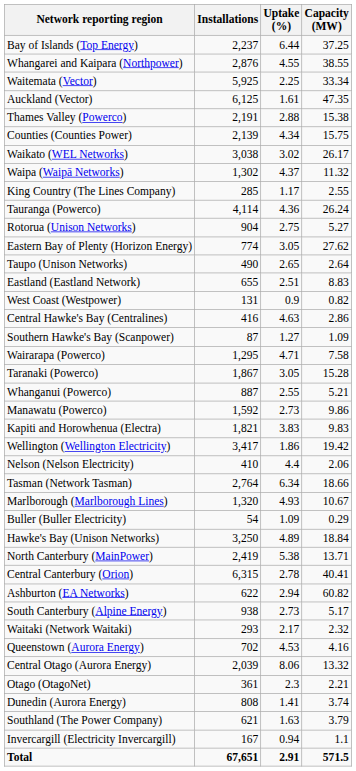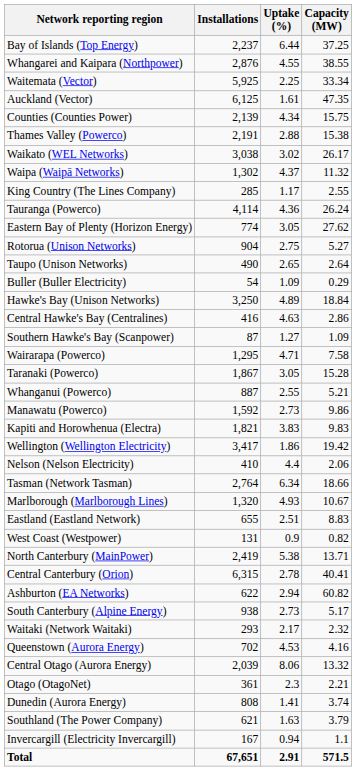 <table class="wikitable sortable" style="text-align:right;">
 <tr>
 <th>Network reporting region</th>
 <th>Installations</th>
 <th>Uptake<br>(%)</th>
 <th>Capacity<br>(MW)</th>
 </tr>
 <tr>
 <td style="text-align:left;">Bay of Islands (<a href='#'>Top Energy</a>)</td>
 <td>2,237</td>
 <td>6.44</td>
 <td>37.25</td>
 </tr>
 <tr>
 <td style="text-align:left;">Whangarei and Kaipara (<a href='#'>Northpower</a>)</td>
 <td>2,876</td>
 <td>4.55</td>
 <td>38.55</td>
 </tr>
 <tr>
 <td style="text-align:left;">Waitemata (<a href='#'>Vector</a>)</td>
 <td>5,925</td>
 <td>2.25</td>
 <td>33.34</td>
 </tr>
 <tr>
 <td style="text-align:left;">Auckland (Vector)</td>
 <td>6,125</td>
 <td>1.61</td>
 <td>47.35</td>
 </tr>
 <tr>
+<td style="text-align:left;">Counties (Counties Power)</td>
+<td>2,139</td>
+<td>4.34</td>
+<td>15.75</td>
+</tr>
+<tr>
 <td style="text-align:left;">Thames Valley (<a href='#'>Powerco</a>)</td>
 <td>2,191</td>
 <td>2.88</td>
 <td>15.38</td>
-</tr>
-<tr>
-<td style="text-align:left;">Counties (Counties Power)</td>
-<td>2,139</td>
-<td>4.34</td>
-<td>15.75</td>
 </tr>
 <tr>
 <td style="text-align:left;">Waikato (<a href='#'>WEL Networks</a>)</td>
 <td>3,038</td>
 <td>3.02</td>
 <td>26.17</td>
 </tr>
 <tr>
 <td style="text-align:left;">Waipa (<a href='#'>Waipā Networks</a>)</td>
 <td>1,302</td>
 <td>4.37</td>
 <td>11.32</td>
 </tr>
 <tr>
 <td style="text-align:left;">King Country (The Lines Company)</td>
 <td>285</td>
 <td>1.17</td>
 <td>2.55</td>
 </tr>
 <tr>
 <td style="text-align:left;">Tauranga (Powerco)</td>
 <td>4,114</td>
 <td>4.36</td>
 <td>26.24</td>
 </tr>
 <tr>
+<td style="text-align:left;">Eastern Bay of Plenty (Horizon Energy)</td>
+<td>774</td>
+<td>3.05</td>
+<td>27.62</td>
+</tr>
+<tr>
 <td style="text-align:left;">Rotorua (<a href='#'>Unison Networks</a>)</td>
 <td>904</td>
 <td>2.75</td>
 <td>5.27</td>
-</tr>
-<tr>
-<td style="text-align:left;">Eastern Bay of Plenty (Horizon Energy)</td>
-<td>774</td>
-<td>3.05</td>
-<td>27.62</td>
 </tr>
 <tr>
 <td style="text-align:left;">Taupo (Unison Networks)</td>
 <td>490</td>
 <td>2.65</td>
 <td>2.64</td>
 </tr>
 <tr>
-<td style="text-align:left;">Eastland (Eastland Network)</td>
-<td>655</td>
-<td>2.51</td>
-<td>8.83</td>
+<td style="text-align:left;">Buller (Buller Electricity)</td>
+<td>54</td>
+<td>1.09</td>
+<td>0.29</td>
 </tr>
 <tr>
-<td style="text-align:left;">West Coast (Westpower)</td>
-<td>131</td>
-<td>0.9</td>
-<td>0.82</td>
+<td style="text-align:left;">Hawke's Bay (Unison Networks)</td>
+<td>3,250</td>
+<td>4.89</td>
+<td>18.84</td>
 </tr>
 <tr>
 <td style="text-align:left;">Central Hawke's Bay (Centralines)</td>
 <td>416</td>
 <td>4.63</td>
 <td>2.86</td>
 </tr>
 <tr>
 <td style="text-align:left;">Southern Hawke's Bay (Scanpower)</td>
 <td>87</td>
 <td>1.27</td>
 <td>1.09</td>
 </tr>
 <tr>
 <td style="text-align:left;">Wairarapa (Powerco)</td>
 <td>1,295</td>
 <td>4.71</td>
 <td>7.58</td>
 </tr>
 <tr>
 <td style="text-align:left;">Taranaki (Powerco)</td>
 <td>1,867</td>
 <td>3.05</td>
 <td>15.28</td>
 </tr>
 <tr>
 <td style="text-align:left;">Whanganui (Powerco)</td>
 <td>887</td>
 <td>2.55</td>
 <td>5.21</td>
 </tr>
 <tr>
 <td style="text-align:left;">Manawatu (Powerco)</td>
 <td>1,592</td>
 <td>2.73</td>
 <td>9.86</td>
 </tr>
 <tr>
 <td style="text-align:left;">Kapiti and Horowhenua (Electra)</td>
 <td>1,821</td>
 <td>3.83</td>
 <td>9.83</td>
 </tr>
 <tr>
 <td style="text-align:left;">Wellington (<a href='#'>Wellington Electricity</a>)</td>
 <td>3,417</td>
 <td>1.86</td>
 <td>19.42</td>
 </tr>
 <tr>
 <td style="text-align:left;">Nelson (Nelson Electricity)</td>
 <td>410</td>
 <td>4.4</td>
 <td>2.06</td>
 </tr>
 <tr>
 <td style="text-align:left;">Tasman (Network Tasman)</td>
 <td>2,764</td>
 <td>6.34</td>
 <td>18.66</td>
 </tr>
 <tr>
 <td style="text-align:left;">Marlborough (<a href='#'>Marlborough Lines</a>)</td>
 <td>1,320</td>
 <td>4.93</td>
 <td>10.67</td>
 </tr>
 <tr>
-<td style="text-align:left;">Buller (Buller Electricity)</td>
-<td>54</td>
-<td>1.09</td>
-<td>0.29</td>
+<td style="text-align:left;">Eastland (Eastland Network)</td>
+<td>655</td>
+<td>2.51</td>
+<td>8.83</td>
 </tr>
 <tr>
-<td style="text-align:left;">Hawke's Bay (Unison Networks)</td>
-<td>3,250</td>
-<td>4.89</td>
-<td>18.84</td>
+<td style="text-align:left;">West Coast (Westpower)</td>
+<td>131</td>
+<td>0.9</td>
+<td>0.82</td>
 </tr>
 <tr>
 <td style="text-align:left;">North Canterbury (<a href='#'>MainPower</a>)</td>
 <td>2,419</td>
 <td>5.38</td>
 <td>13.71</td>
 </tr>
 <tr>
 <td style="text-align:left;">Central Canterbury (<a href='#'>Orion</a>)</td>
 <td>6,315</td>
 <td>2.78</td>
 <td>40.41</td>
 </tr>
 <tr>
 <td style="text-align:left;">Ashburton (<a href='#'>EA Networks</a>)</td>
 <td>622</td>
 <td>2.94</td>
 <td>60.82</td>
 </tr>
 <tr>
 <td style="text-align:left;">South Canterbury (<a href='#'>Alpine Energy</a>)</td>
 <td>938</td>
 <td>2.73</td>
 <td>5.17</td>
 </tr>
 <tr>
 <td style="text-align:left;">Waitaki (Network Waitaki)</td>
 <td>293</td>
 <td>2.17</td>
 <td>2.32</td>
 </tr>
 <tr>
 <td style="text-align:left;">Queenstown (<a href='#'>Aurora Energy</a>)</td>
 <td>702</td>
 <td>4.53</td>
 <td>4.16</td>
 </tr>
 <tr>
 <td style="text-align:left;">Central Otago (Aurora Energy)</td>
 <td>2,039</td>
 <td>8.06</td>
 <td>13.32</td>
 </tr>
 <tr>
 <td style="text-align:left;">Otago (OtagoNet)</td>
 <td>361</td>
 <td>2.3</td>
 <td>2.21</td>
 </tr>
 <tr>
 <td style="text-align:left;">Dunedin (Aurora Energy)</td>
 <td>808</td>
 <td>1.41</td>
 <td>3.74</td>
 </tr>
 <tr>
 <td style="text-align:left;">Southland (The Power Company)</td>
 <td>621</td>
 <td>1.63</td>
 <td>3.79</td>
 </tr>
 <tr>
 <td style="text-align:left;">Invercargill (Electricity Invercargill)</td>
 <td>167</td>
 <td>0.94</td>
 <td>1.1</td>
 </tr>
 <tr>
 <td style="text-align:left;"><strong>Total</strong></td>
 <td><strong>67,651</strong></td>
 <td><strong>2.91</strong></td>
 <td><strong>571.5</strong></td>
 </tr>
 </table>
